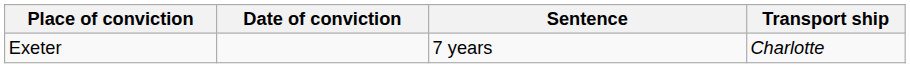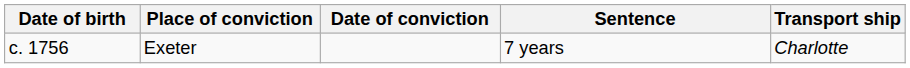 <table class="wikitable sortable plainrowheaders" style="width=1024px;">
 <tr>
+<th style="width: 15%;">Date of birth</th>
 <th style="width: 20%;">Place of conviction</th>
 <th style="width: 20%;">Date of conviction</th>
 <th style="width: 30%;">Sentence</th>
 <th style="width: 15%;">Transport ship</th>
 </tr>
 <tr>
+<td>c. 1756</td>
 <td>Exeter</td>
 <td></td>
 <td>7 years</td>
 <td><em>Charlotte</em></td>
 </tr>
 </table>
